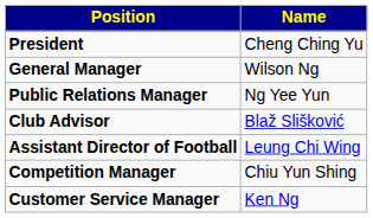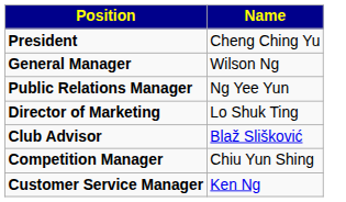 <table class="wikitable">
 <tr>
 <th style="color:yellow; background:#00008B;">Position</th>
 <th style="color:yellow; background:#00008B;">Name</th>
 </tr>
 <tr>
 <td><strong>President</strong></td>
 <td> Cheng Ching Yu</td>
 </tr>
 <tr>
 <td><strong>General Manager</strong></td>
 <td> Wilson Ng</td>
 </tr>
 <tr>
 <td><strong>Public Relations Manager</strong></td>
 <td> Ng Yee Yun</td>
 </tr>
 <tr>
+<td><strong>Director of Marketing</strong></td>
+<td> Lo Shuk Ting</td>
+</tr>
+<tr>
 <td><strong>Club Advisor</strong></td>
 <td> <a href='#'>Blaž Slišković</a></td>
-</tr>
-<tr>
-<td><strong>Assistant Director of Football</strong></td>
-<td> <a href='#'>Leung Chi Wing</a></td>
 </tr>
 <tr>
 <td><strong>Competition Manager</strong></td>
 <td> Chiu Yun Shing</td>
 </tr>
 <tr>
 <td><strong>Customer Service Manager</strong></td>
 <td> <a href='#'>Ken Ng</a></td>
 </tr>
 </table>
